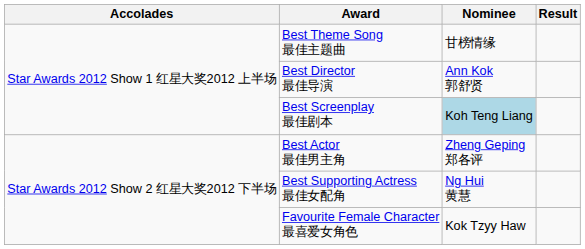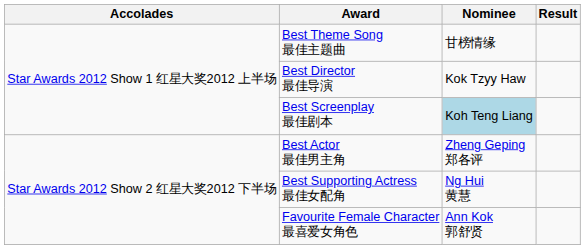 <table class="wikitable">
 <tr>
 <th>Accolades</th>
 <th>Award</th>
 <th>Nominee</th>
 <th>Result</th>
 </tr>
 <tr>
 <td rowspan="3"><a href='#'>Star Awards 2012</a> Show 1 红星大奖2012 上半场</td>
 <td><a href='#'>Best Theme Song</a> <br> 最佳主题曲</td>
 <td>甘榜情缘</td>
 <td></td>
 </tr>
 <tr>
 <td><a href='#'>Best Director</a> <br> 最佳导演</td>
-<td><a href='#'>Ann Kok</a> <br> 郭舒贤</td>
+<td>Kok Tzyy Haw</td>
 <td></td>
 </tr>
 <tr>
 <td><a href='#'>Best Screenplay</a> <br> 最佳剧本</td>
 <td style="background: lightblue;">Koh Teng Liang</td>
 <td></td>
 </tr>
 <tr>
 <td rowspan="3"><a href='#'>Star Awards 2012</a> Show 2 红星大奖2012 下半场</td>
 <td><a href='#'>Best Actor</a> <br> 最佳男主角</td>
 <td><a href='#'>Zheng Geping</a> <br> 郑各评</td>
 <td></td>
 </tr>
 <tr>
 <td><a href='#'>Best Supporting Actress</a> <br> 最佳女配角</td>
 <td><a href='#'>Ng Hui</a> <br> 黄慧</td>
 <td></td>
 </tr>
 <tr>
 <td><a href='#'>Favourite Female Character</a> <br> 最喜爱女角色</td>
-<td>Kok Tzyy Haw</td>
+<td><a href='#'>Ann Kok</a> <br> 郭舒贤</td>
 <td></td>
 </tr>
 </table>
